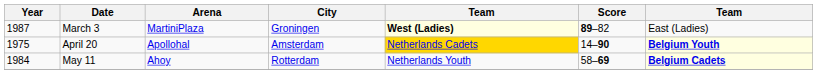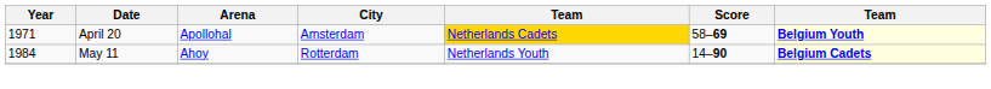 <table class="wikitable sortable" width=100%>
 <tr bgcolor=>
 <th>Year</th>
 <th>Date</th>
 <th>Arena</th>
 <th>City</th>
 <th>Team</th>
 <th>Score</th>
 <th>Team</th>
 </tr>
 <tr>
-<td>1987</td>
-<td>March 3</td>
-<td><a href='#'>MartiniPlaza</a></td>
-<td><a href='#'>Groningen</a></td>
-<td bgcolor=lightyellow><strong>West (Ladies)</strong></td>
-<td><strong>89</strong>–82</td>
-<td>East (Ladies)</td>
-</tr>
-<tr>
-<td>1975</td>
+<td>1971</td>
 <td>April 20</td>
 <td><a href='#'>Apollohal</a></td>
 <td><a href='#'>Amsterdam</a></td>
 <td style="background: gold;"><a href='#'>Netherlands Cadets</a></td>
-<td>14–<strong>90</strong></td>
+<td>58–<strong>69</strong></td>
 <td bgcolor=lightyellow><strong><a href='#'>Belgium Youth</a></strong></td>
 </tr>
 <tr>
 <td>1984</td>
 <td>May 11</td>
 <td><a href='#'>Ahoy</a></td>
 <td><a href='#'>Rotterdam</a></td>
 <td><a href='#'>Netherlands Youth</a></td>
-<td>58–<strong>69</strong></td>
+<td>14–<strong>90</strong></td>
 <td bgcolor=lightyellow><strong><a href='#'>Belgium Cadets</a></strong></td>
 </tr>
 <tr>
 </tr>
 </table>
